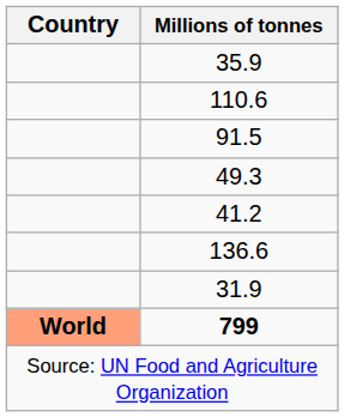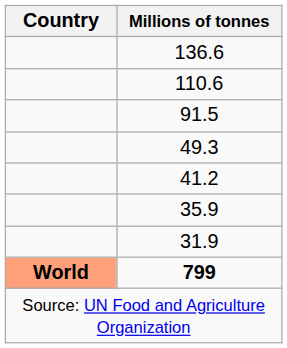 <table class="wikitable" style="float:right; clear:left; width:14em; text-align:center;">
 <tr>
 <th>Country</th>
 <th><small>Millions of tonnes</small></th>
 </tr>
 <tr>
 <td></td>
-<td>35.9</td>
+<td>136.6</td>
 </tr>
 <tr>
 <td></td>
 <td>110.6</td>
 </tr>
 <tr>
 <td></td>
 <td>91.5</td>
 </tr>
 <tr>
 <td></td>
 <td>49.3</td>
 </tr>
 <tr>
 <td></td>
 <td>41.2</td>
 </tr>
 <tr>
 <td></td>
-<td>136.6</td>
+<td>35.9</td>
 </tr>
 <tr>
 <td></td>
 <td>31.9</td>
 </tr>
 <tr>
 <td style="background: lightsalmon;"><strong>World</strong></td>
 <td><strong>799</strong></td>
 </tr>
 <tr>
 <td colspan=2><small>Source: <a href='#'>UN Food and Agriculture Organization</a></small></td>
 </tr>
 </table>
